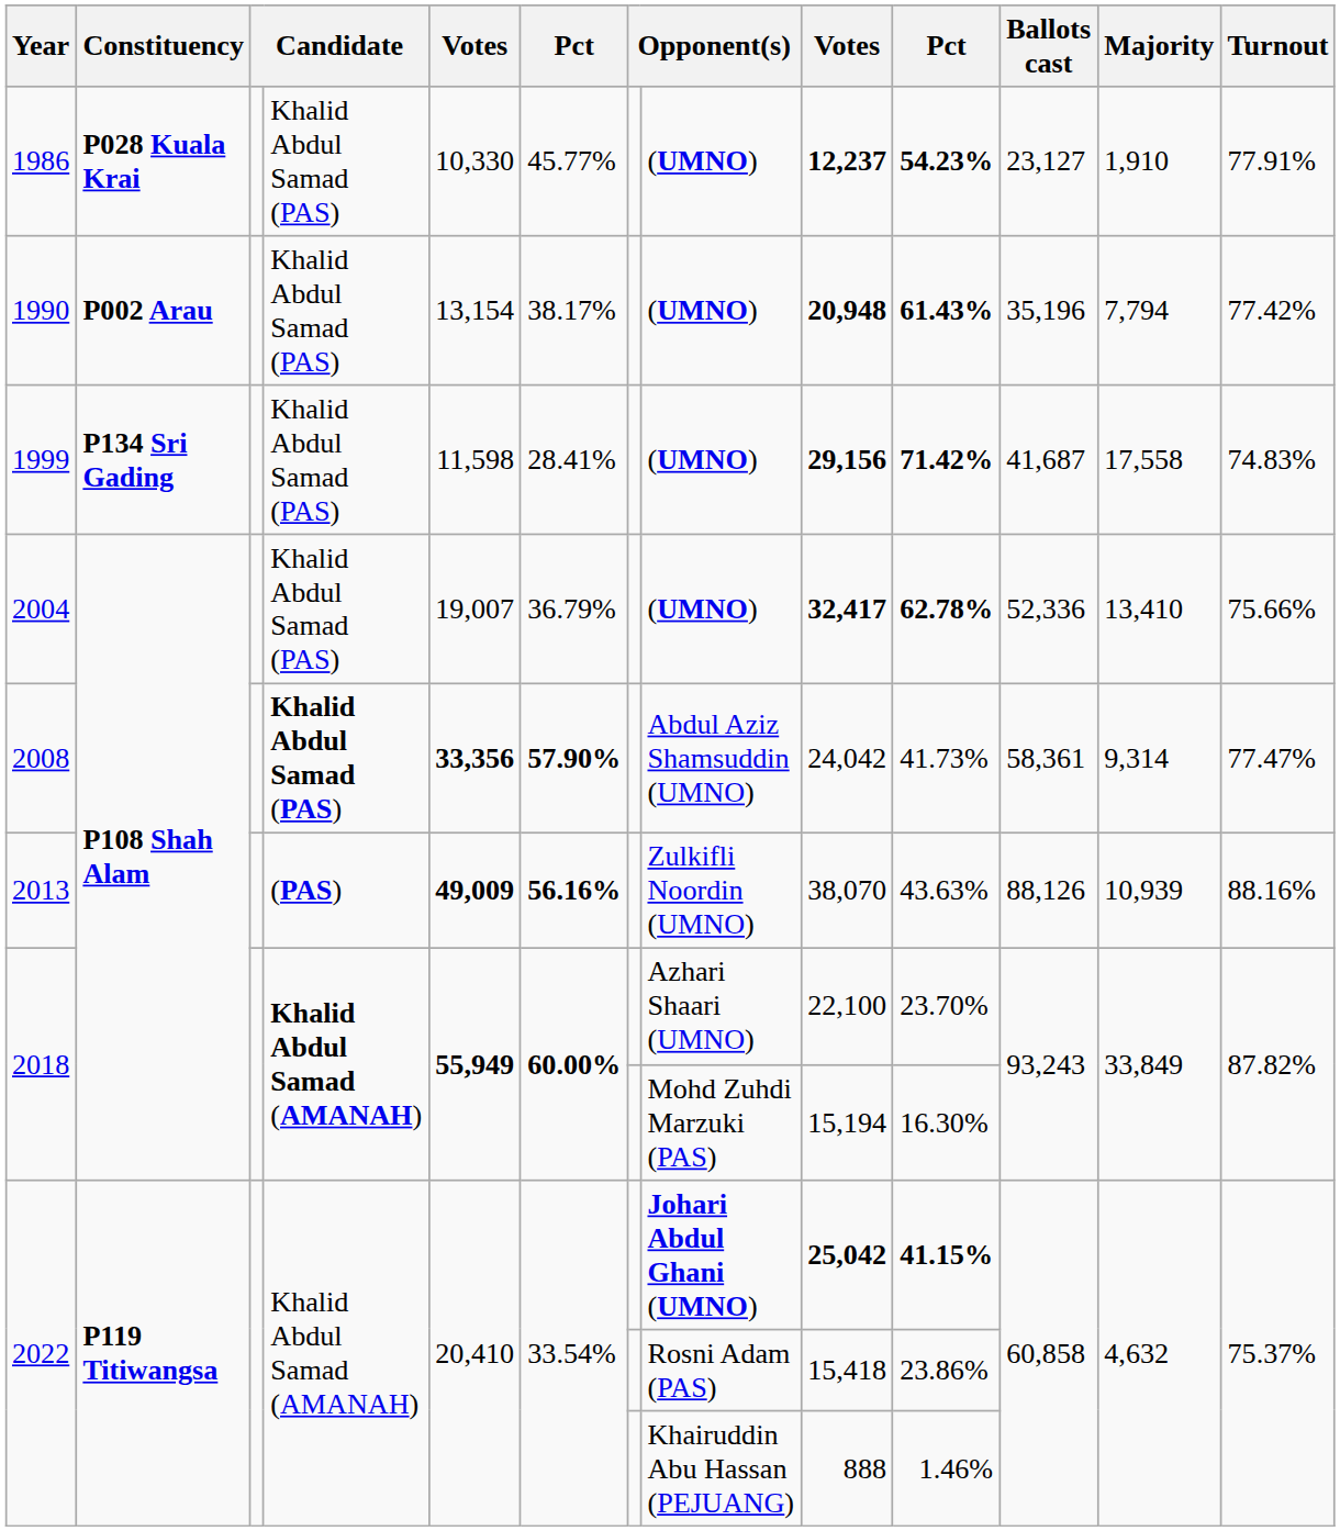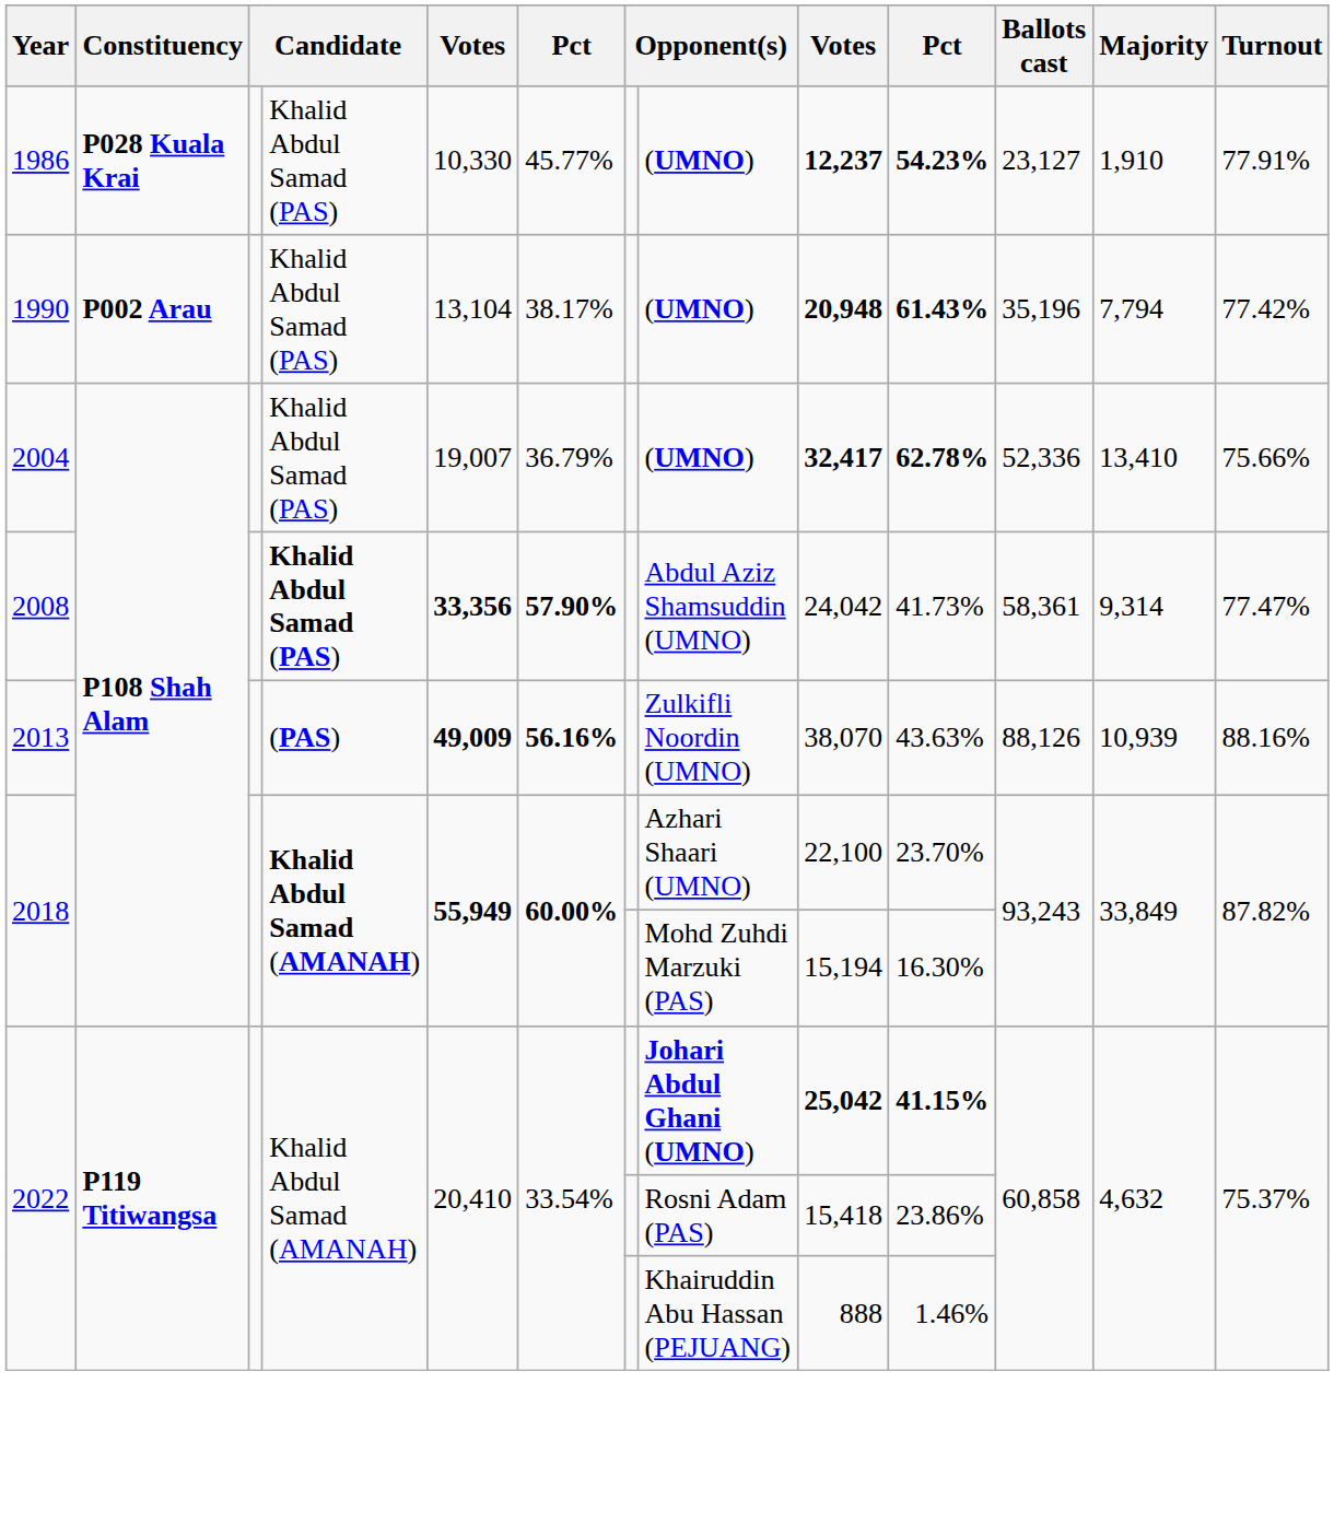 <table class="wikitable" style="margin:0.5em ; font-size:95%">
 <tr>
 <th>Year</th>
 <th>Constituency</th>
 <th colspan=2>Candidate</th>
 <th>Votes</th>
 <th>Pct</th>
 <th colspan=2>Opponent(s)</th>
 <th>Votes</th>
 <th>Pct</th>
 <th>Ballots cast</th>
 <th>Majority</th>
 <th>Turnout</th>
 </tr>
 <tr>
 <td><a href='#'>1986</a></td>
 <td><strong>P028 <a href='#'>Kuala Krai</a></strong></td>
 <td></td>
 <td>Khalid Abdul Samad (<a href='#'>PAS</a>)</td>
 <td align="right">10,330</td>
 <td>45.77%</td>
 <td></td>
 <td> (<a href='#'><strong>UMNO</strong></a>)</td>
 <td align="right"><strong>12,237</strong></td>
 <td><strong>54.23%</strong></td>
 <td>23,127</td>
 <td>1,910</td>
 <td>77.91%</td>
 </tr>
 <tr>
 <td><a href='#'>1990</a></td>
 <td><strong>P002 <a href='#'>Arau</a></strong></td>
 <td></td>
 <td>Khalid Abdul Samad (<a href='#'>PAS</a>)</td>
-<td align="right">13,154</td>
+<td align="right">13,104</td>
 <td>38.17%</td>
 <td></td>
 <td> (<a href='#'><strong>UMNO</strong></a>)</td>
 <td align="center"><strong>20,948</strong></td>
 <td><strong>61.43%</strong></td>
 <td>35,196</td>
 <td>7,794</td>
 <td>77.42%</td>
-</tr>
-<tr>
-<td><a href='#'>1999</a></td>
-<td><strong>P134 <a href='#'>Sri Gading</a></strong></td>
-<td></td>
-<td>Khalid Abdul Samad (<a href='#'>PAS</a>)</td>
-<td align="right">11,598</td>
-<td>28.41%</td>
-<td></td>
-<td> (<a href='#'><strong>UMNO</strong></a>)</td>
-<td align="right"><strong>29,156</strong></td>
-<td><strong>71.42%</strong></td>
-<td>41,687</td>
-<td>17,558</td>
-<td>74.83%</td>
 </tr>
 <tr>
 <td><a href='#'>2004</a></td>
 <td rowspan="5"><strong>P108 <a href='#'>Shah Alam</a></strong></td>
 <td></td>
 <td>Khalid Abdul Samad (<a href='#'>PAS</a>)</td>
 <td align="right">19,007</td>
 <td>36.79%</td>
 <td></td>
 <td> (<a href='#'><strong>UMNO</strong></a>)</td>
 <td align="right"><strong>32,417</strong></td>
 <td><strong>62.78%</strong></td>
 <td>52,336</td>
 <td>13,410</td>
 <td>75.66%</td>
 </tr>
 <tr>
 <td><a href='#'>2008</a></td>
 <td></td>
 <td><strong>Khalid Abdul Samad</strong> (<a href='#'><strong>PAS</strong></a>)</td>
 <td align="right"><strong>33,356</strong></td>
 <td><strong>57.90%</strong></td>
 <td></td>
 <td><a href='#'>Abdul Aziz Shamsuddin</a> (<a href='#'>UMNO</a>)</td>
 <td align="right">24,042</td>
 <td>41.73%</td>
 <td>58,361</td>
 <td>9,314</td>
 <td>77.47%</td>
 </tr>
 <tr>
 <td><a href='#'>2013</a></td>
 <td></td>
 <td> (<a href='#'><strong>PAS</strong></a>)</td>
 <td align="right"><strong>49,009</strong></td>
 <td><strong>56.16%</strong></td>
 <td></td>
 <td><a href='#'>Zulkifli Noordin</a> (<a href='#'>UMNO</a>)</td>
 <td align="right">38,070</td>
 <td>43.63%</td>
 <td>88,126</td>
 <td>10,939</td>
 <td>88.16%</td>
 </tr>
 <tr>
 <td rowspan=2><a href='#'>2018</a></td>
 <td rowspan="2" ></td>
 <td rowspan=2><strong>Khalid Abdul Samad</strong> (<a href='#'><strong>AMANAH</strong></a>)</td>
 <td rowspan=2 align="right"><strong>55,949</strong></td>
 <td rowspan=2><strong>60.00%</strong></td>
 <td></td>
 <td>Azhari Shaari (<a href='#'>UMNO</a>)</td>
 <td align="right">22,100</td>
 <td>23.70%</td>
 <td rowspan=2>93,243</td>
 <td rowspan=2>33,849</td>
 <td rowspan=2>87.82%</td>
 </tr>
 <tr>
 <td></td>
 <td>Mohd Zuhdi Marzuki (<a href='#'>PAS</a>)</td>
 <td>15,194</td>
 <td>16.30%</td>
 </tr>
 <tr>
 <td rowspan=3><a href='#'>2022</a></td>
 <td rowspan=3><strong>P119 <a href='#'>Titiwangsa</a></strong></td>
 <td rowspan=3 ></td>
 <td rowspan=3>Khalid Abdul Samad (<a href='#'>AMANAH</a>)</td>
 <td rowspan=3 align="right">20,410</td>
 <td rowspan=3>33.54%</td>
 <td></td>
 <td><strong><a href='#'>Johari Abdul Ghani</a></strong> (<a href='#'><strong>UMNO</strong></a>)</td>
 <td align="right"><strong>25,042</strong></td>
 <td><strong>41.15%</strong></td>
 <td rowspan=3>60,858</td>
 <td rowspan=3>4,632</td>
 <td rowspan=3>75.37%</td>
 </tr>
 <tr>
 <td bgcolor=></td>
 <td>Rosni Adam (<a href='#'>PAS</a>)</td>
 <td align="right">15,418</td>
 <td>23.86%</td>
 </tr>
 <tr>
 <td bgcolor=></td>
 <td>Khairuddin Abu Hassan (<a href='#'>PEJUANG</a>)</td>
 <td align="right">888</td>
 <td align=right>1.46%</td>
 </tr>
 </table>
